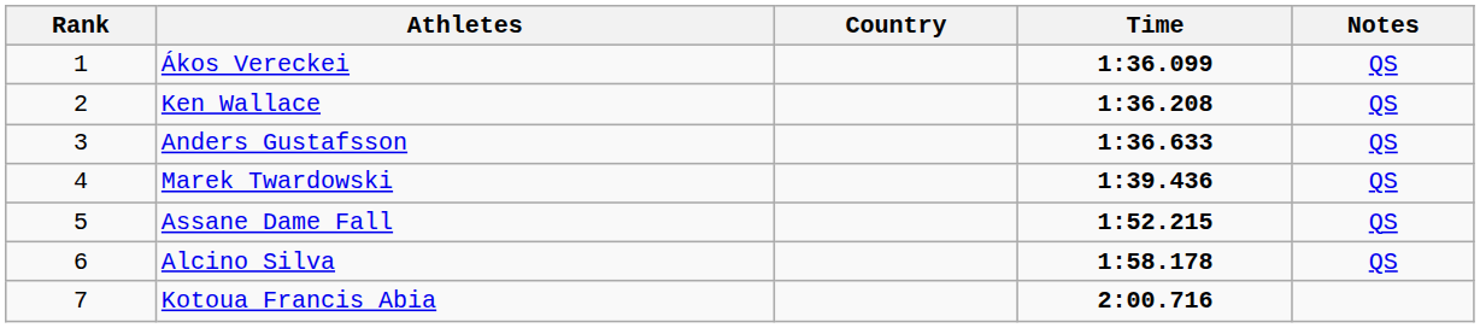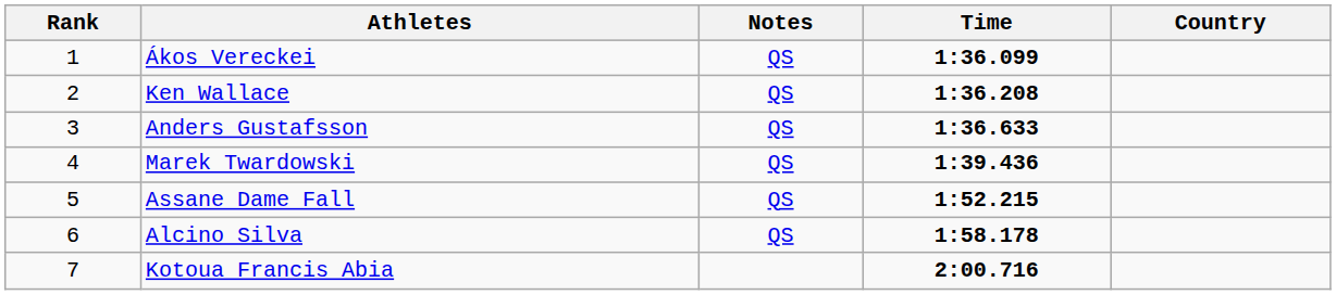 <table class="wikitable sortable" width=50% style="text-align:center">
 <tr>
 <th>Rank</th>
 <th>Athletes</th>
+<th>Notes</th>
+<th>Time</th>
 <th>Country</th>
-<th>Time</th>
-<th>Notes</th>
 </tr>
 <tr>
 <td>1</td>
 <td align=left><a href='#'>Ákos Vereckei</a></td>
+<td><a href='#'>QS</a></td>
+<td><strong>1:36.099 </strong></td>
 <td align=left></td>
-<td><strong>1:36.099 </strong></td>
-<td><a href='#'>QS</a></td>
 </tr>
 <tr>
 <td>2</td>
 <td align=left><a href='#'>Ken Wallace</a></td>
+<td><a href='#'>QS</a></td>
+<td><strong>1:36.208 </strong></td>
 <td align=left></td>
-<td><strong>1:36.208 </strong></td>
-<td><a href='#'>QS</a></td>
 </tr>
 <tr>
 <td>3</td>
 <td align=left><a href='#'>Anders Gustafsson</a></td>
+<td><a href='#'>QS</a></td>
+<td><strong>1:36.633 </strong></td>
 <td align=left></td>
-<td><strong>1:36.633 </strong></td>
-<td><a href='#'>QS</a></td>
 </tr>
 <tr>
 <td>4</td>
 <td align=left><a href='#'>Marek Twardowski</a></td>
+<td><a href='#'>QS</a></td>
+<td><strong>1:39.436 </strong></td>
 <td align=left></td>
-<td><strong>1:39.436 </strong></td>
-<td><a href='#'>QS</a></td>
 </tr>
 <tr>
 <td>5</td>
 <td align=left><a href='#'>Assane Dame Fall</a></td>
+<td><a href='#'>QS</a></td>
+<td><strong>1:52.215  </strong></td>
 <td align=left></td>
-<td><strong>1:52.215  </strong></td>
-<td><a href='#'>QS</a></td>
 </tr>
 <tr>
 <td>6</td>
 <td align=left><a href='#'>Alcino Silva</a></td>
+<td><a href='#'>QS</a></td>
+<td><strong>1:58.178  </strong></td>
 <td align=left></td>
-<td><strong>1:58.178  </strong></td>
-<td><a href='#'>QS</a></td>
 </tr>
 <tr>
 <td>7</td>
 <td align=left><a href='#'>Kotoua Francis Abia</a></td>
+<td></td>
+<td><strong>2:00.716 </strong></td>
 <td align=left></td>
-<td><strong>2:00.716 </strong></td>
-<td></td>
 </tr>
 </table>
